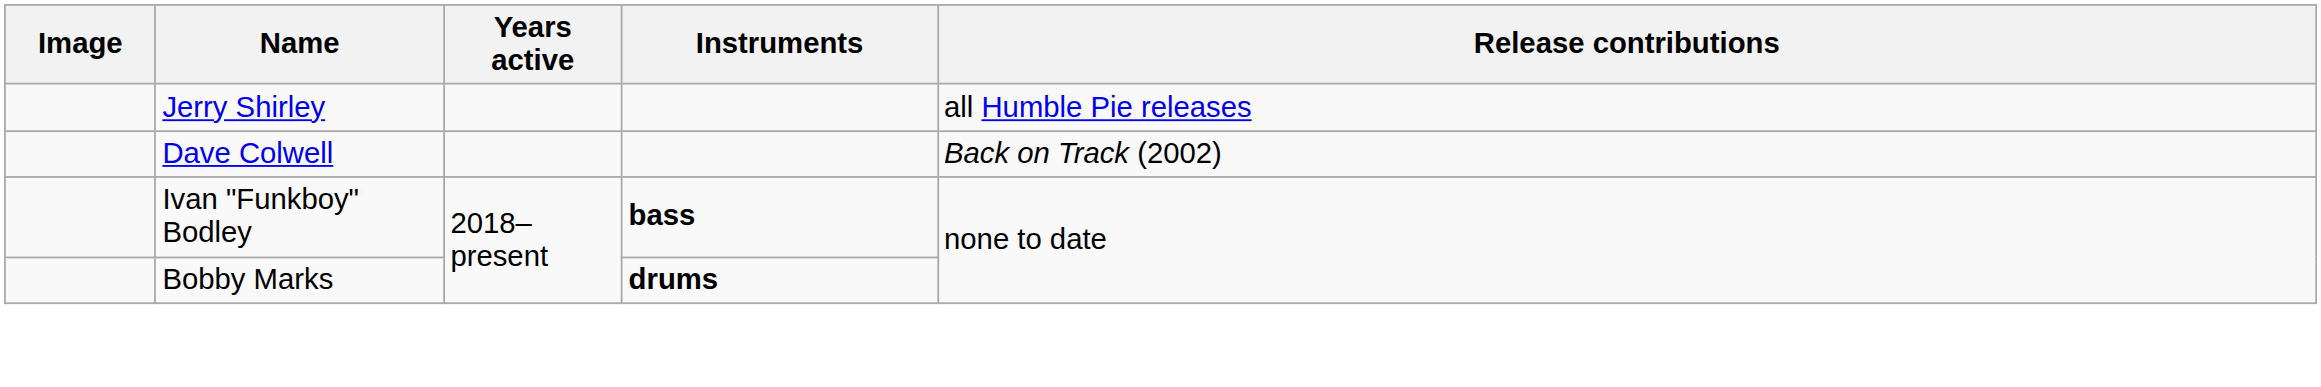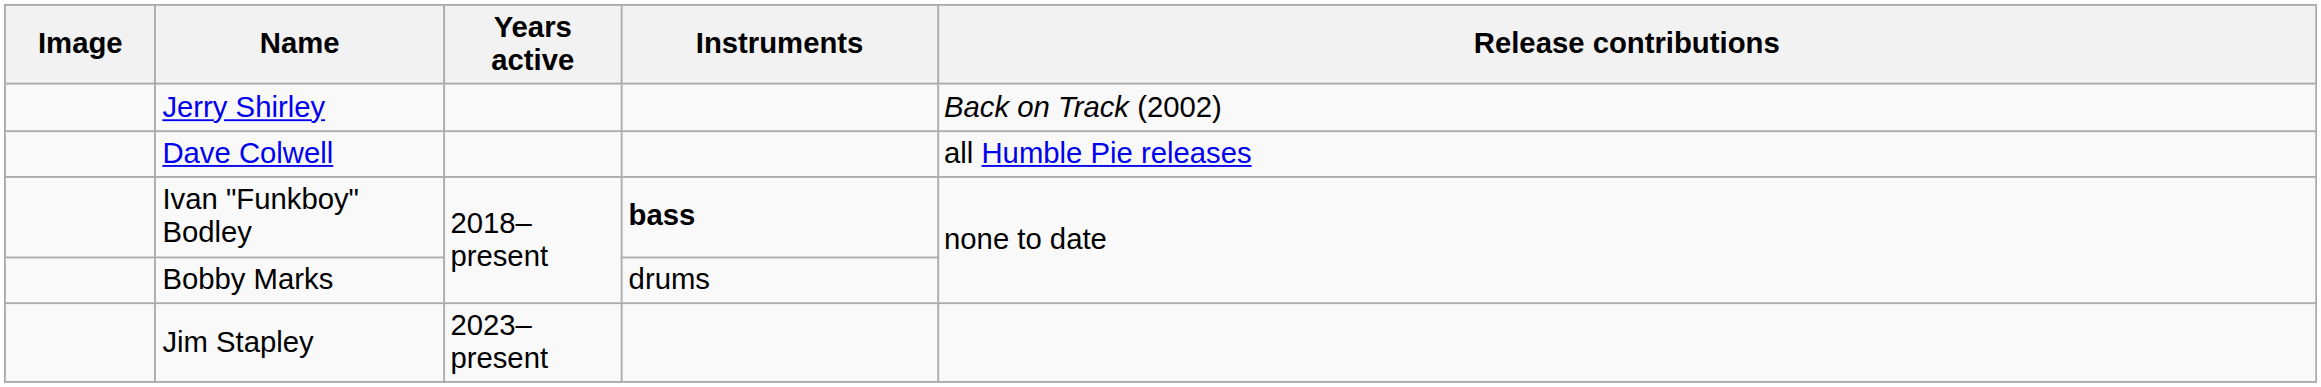 <table class="wikitable" border="1" width=100%>
 <tr>
 <th width="75">Image</th>
 <th width="150">Name</th>
 <th width="90">Years active</th>
 <th width="165">Instruments</th>
 <th>Release contributions</th>
 </tr>
 <tr>
 <td></td>
 <td><a href='#'>Jerry Shirley</a></td>
 <td></td>
 <td></td>
-<td>all <a href='#'>Humble Pie releases</a></td>
+<td><em>Back on Track</em> (2002)</td>
 </tr>
 <tr>
 <td></td>
 <td><a href='#'>Dave Colwell</a></td>
 <td></td>
 <td></td>
-<td><em>Back on Track</em> (2002)</td>
+<td>all <a href='#'>Humble Pie releases</a></td>
 </tr>
 <tr>
 <td></td>
 <td>Ivan "Funkboy" Bodley</td>
 <td rowspan="2">2018–present</td>
 <td><strong>bass</strong></td>
 <td rowspan="2">none to date</td>
 </tr>
 <tr>
 <td></td>
 <td>Bobby Marks</td>
-<td><strong>drums</strong></td>
+<td>drums</td>
+</tr>
+<tr>
+<td></td>
+<td>Jim Stapley</td>
+<td>2023–present</td>
+<td></td>
+<td></td>
 </tr>
 </table>
